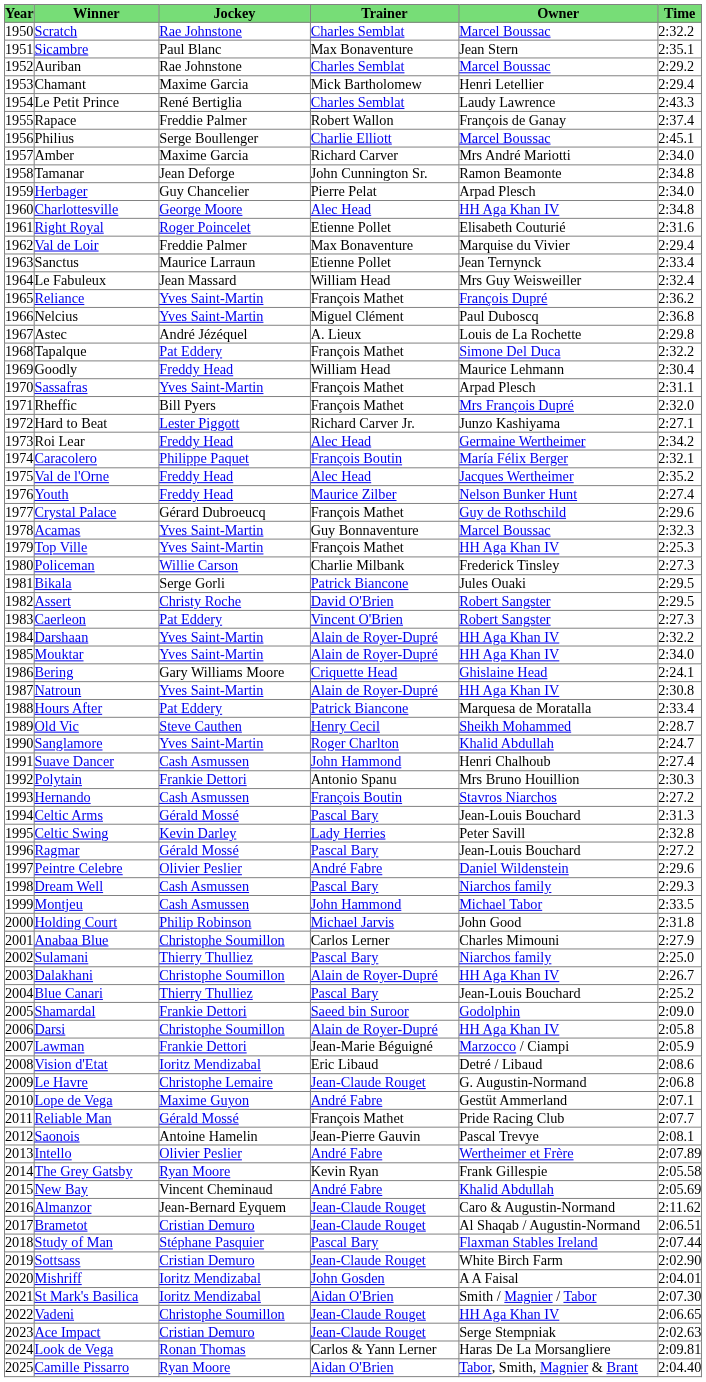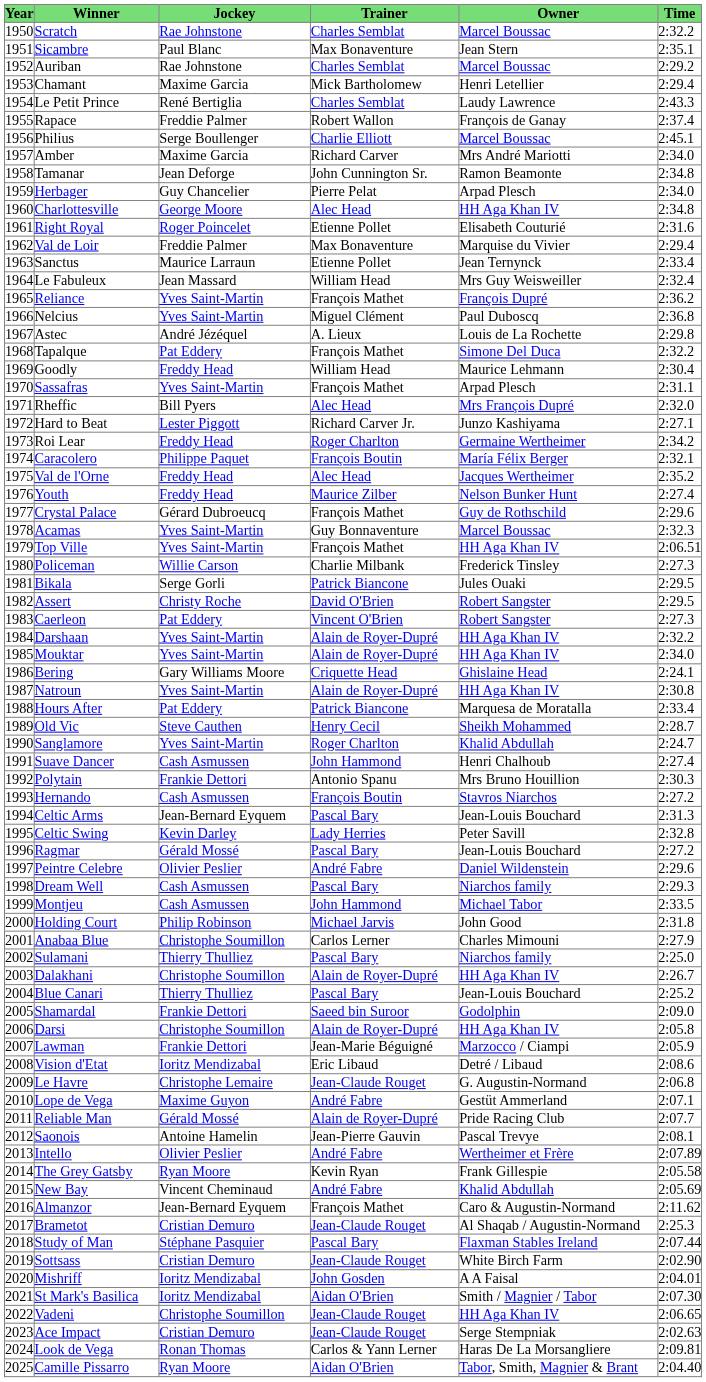 <table class = "sortable" | border="1" cellpadding="0" style="border-collapse: collapse; font-size:90%">
 <tr bgcolor="#77dd77" align="center">
 <th>Year</th>
 <th>Winner</th>
 <th>Jockey</th>
 <th>Trainer</th>
 <th>Owner</th>
 <th>Time</th>
 </tr>
 <tr>
 <td>1950</td>
 <td width=125px><a href='#'>Scratch</a></td>
 <td width=152px><a href='#'>Rae Johnstone</a></td>
 <td width=149px><a href='#'>Charles Semblat</a></td>
 <td width=200px><a href='#'>Marcel Boussac</a></td>
 <td>2:32.2</td>
 </tr>
 <tr>
 <td>1951</td>
 <td><a href='#'>Sicambre</a></td>
 <td>Paul Blanc</td>
 <td>Max Bonaventure</td>
 <td>Jean Stern</td>
 <td>2:35.1</td>
 </tr>
 <tr>
 <td>1952</td>
 <td>Auriban</td>
 <td>Rae Johnstone</td>
 <td><a href='#'>Charles Semblat</a></td>
 <td><a href='#'>Marcel Boussac</a></td>
 <td>2:29.2</td>
 </tr>
 <tr>
 <td>1953</td>
 <td>Chamant</td>
 <td>Maxime Garcia</td>
 <td>Mick Bartholomew</td>
 <td>Henri Letellier</td>
 <td>2:29.4</td>
 </tr>
 <tr>
 <td>1954</td>
 <td>Le Petit Prince</td>
 <td>René Bertiglia</td>
 <td><a href='#'>Charles Semblat</a></td>
 <td>Laudy Lawrence</td>
 <td>2:43.3</td>
 </tr>
 <tr>
 <td>1955</td>
 <td>Rapace</td>
 <td>Freddie Palmer</td>
 <td>Robert Wallon</td>
 <td>François de Ganay</td>
 <td>2:37.4</td>
 </tr>
 <tr>
 <td>1956</td>
 <td>Philius</td>
 <td>Serge Boullenger</td>
 <td><a href='#'>Charlie Elliott</a></td>
 <td><a href='#'>Marcel Boussac</a></td>
 <td>2:45.1</td>
 </tr>
 <tr>
 <td>1957</td>
 <td>Amber</td>
 <td>Maxime Garcia</td>
 <td>Richard Carver</td>
 <td>Mrs André Mariotti</td>
 <td>2:34.0</td>
 </tr>
 <tr>
 <td>1958</td>
 <td>Tamanar</td>
 <td>Jean Deforge</td>
 <td>John Cunnington Sr.</td>
 <td>Ramon Beamonte</td>
 <td>2:34.8</td>
 </tr>
 <tr>
 <td>1959</td>
 <td><a href='#'>Herbager</a></td>
 <td>Guy Chancelier</td>
 <td>Pierre Pelat</td>
 <td>Arpad Plesch</td>
 <td>2:34.0</td>
 </tr>
 <tr>
 <td>1960</td>
 <td><a href='#'>Charlottesville</a></td>
 <td><a href='#'>George Moore</a></td>
 <td><a href='#'>Alec Head</a></td>
 <td><a href='#'>HH Aga Khan IV</a></td>
 <td>2:34.8</td>
 </tr>
 <tr>
 <td>1961</td>
 <td><a href='#'>Right Royal</a></td>
 <td><a href='#'>Roger Poincelet</a></td>
 <td>Etienne Pollet</td>
 <td>Elisabeth Couturié</td>
 <td>2:31.6</td>
 </tr>
 <tr>
 <td>1962</td>
 <td><a href='#'>Val de Loir</a></td>
 <td>Freddie Palmer</td>
 <td>Max Bonaventure</td>
 <td>Marquise du Vivier</td>
 <td>2:29.4</td>
 </tr>
 <tr>
 <td>1963</td>
 <td>Sanctus</td>
 <td>Maurice Larraun</td>
 <td>Etienne Pollet</td>
 <td>Jean Ternynck</td>
 <td>2:33.4</td>
 </tr>
 <tr>
 <td>1964</td>
 <td>Le Fabuleux</td>
 <td>Jean Massard</td>
 <td>William Head</td>
 <td>Mrs Guy Weisweiller</td>
 <td>2:32.4</td>
 </tr>
 <tr>
 <td>1965</td>
 <td><a href='#'>Reliance</a></td>
 <td><a href='#'>Yves Saint-Martin</a></td>
 <td>François Mathet</td>
 <td><a href='#'>François Dupré</a></td>
 <td>2:36.2</td>
 </tr>
 <tr>
 <td>1966</td>
 <td>Nelcius</td>
 <td><a href='#'>Yves Saint-Martin</a></td>
 <td>Miguel Clément</td>
 <td>Paul Duboscq</td>
 <td>2:36.8</td>
 </tr>
 <tr>
 <td>1967</td>
 <td>Astec</td>
 <td>André Jézéquel</td>
 <td>A. Lieux</td>
 <td>Louis de La Rochette</td>
 <td>2:29.8</td>
 </tr>
 <tr>
 <td>1968</td>
 <td>Tapalque</td>
 <td><a href='#'>Pat Eddery</a></td>
 <td>François Mathet</td>
 <td><a href='#'>Simone Del Duca</a></td>
 <td>2:32.2</td>
 </tr>
 <tr>
 <td>1969</td>
 <td>Goodly</td>
 <td><a href='#'>Freddy Head</a></td>
 <td>William Head</td>
 <td>Maurice Lehmann</td>
 <td>2:30.4</td>
 </tr>
 <tr>
 <td>1970</td>
 <td><a href='#'>Sassafras</a></td>
 <td><a href='#'>Yves Saint-Martin</a></td>
 <td>François Mathet</td>
 <td>Arpad Plesch</td>
 <td>2:31.1</td>
 </tr>
 <tr>
 <td>1971</td>
 <td>Rheffic</td>
 <td>Bill Pyers</td>
-<td>François Mathet</td>
+<td><a href='#'>Alec Head</a></td>
 <td><a href='#'>Mrs François Dupré</a></td>
 <td>2:32.0</td>
 </tr>
 <tr>
 <td>1972</td>
 <td>Hard to Beat</td>
 <td><a href='#'>Lester Piggott</a></td>
 <td>Richard Carver Jr.</td>
 <td>Junzo Kashiyama</td>
 <td>2:27.1</td>
 </tr>
 <tr>
 <td>1973</td>
 <td>Roi Lear</td>
 <td><a href='#'>Freddy Head</a></td>
-<td><a href='#'>Alec Head</a></td>
+<td><a href='#'>Roger Charlton</a></td>
 <td><a href='#'>Germaine Wertheimer</a></td>
 <td>2:34.2</td>
 </tr>
 <tr>
 <td>1974</td>
 <td><a href='#'>Caracolero</a></td>
 <td><a href='#'>Philippe Paquet</a></td>
 <td><a href='#'>François Boutin</a></td>
 <td><a href='#'>María Félix Berger</a></td>
 <td>2:32.1</td>
 </tr>
 <tr>
 <td>1975</td>
 <td><a href='#'>Val de l'Orne</a></td>
 <td><a href='#'>Freddy Head</a></td>
 <td><a href='#'>Alec Head</a></td>
 <td><a href='#'>Jacques Wertheimer</a></td>
 <td>2:35.2</td>
 </tr>
 <tr>
 <td>1976</td>
 <td><a href='#'>Youth</a></td>
 <td><a href='#'>Freddy Head</a></td>
 <td><a href='#'>Maurice Zilber</a></td>
 <td><a href='#'>Nelson Bunker Hunt</a></td>
 <td>2:27.4</td>
 </tr>
 <tr>
 <td>1977</td>
 <td><a href='#'>Crystal Palace</a></td>
 <td>Gérard Dubroeucq</td>
 <td>François Mathet</td>
 <td><a href='#'>Guy de Rothschild</a></td>
 <td>2:29.6</td>
 </tr>
 <tr>
 <td>1978</td>
 <td><a href='#'>Acamas</a></td>
 <td><a href='#'>Yves Saint-Martin</a></td>
 <td>Guy Bonnaventure</td>
 <td><a href='#'>Marcel Boussac</a></td>
 <td>2:32.3</td>
 </tr>
 <tr>
 <td>1979</td>
 <td><a href='#'>Top Ville</a></td>
 <td><a href='#'>Yves Saint-Martin</a></td>
 <td>François Mathet</td>
 <td><a href='#'>HH Aga Khan IV</a></td>
-<td>2:25.3</td>
+<td>2:06.51</td>
 </tr>
 <tr>
 <td>1980</td>
 <td><a href='#'>Policeman</a></td>
 <td><a href='#'>Willie Carson</a></td>
 <td>Charlie Milbank</td>
 <td>Frederick Tinsley</td>
 <td>2:27.3</td>
 </tr>
 <tr>
 <td>1981</td>
 <td><a href='#'>Bikala</a></td>
 <td>Serge Gorli</td>
 <td><a href='#'>Patrick Biancone</a></td>
 <td>Jules Ouaki</td>
 <td>2:29.5</td>
 </tr>
 <tr>
 <td>1982</td>
 <td><a href='#'>Assert</a></td>
 <td><a href='#'>Christy Roche</a></td>
 <td><a href='#'>David O'Brien</a></td>
 <td><a href='#'>Robert Sangster</a></td>
 <td>2:29.5</td>
 </tr>
 <tr>
 <td>1983</td>
 <td><a href='#'>Caerleon</a></td>
 <td><a href='#'>Pat Eddery</a></td>
 <td><a href='#'>Vincent O'Brien</a></td>
 <td><a href='#'>Robert Sangster</a></td>
 <td>2:27.3</td>
 </tr>
 <tr>
 <td>1984</td>
 <td><a href='#'>Darshaan</a></td>
 <td><a href='#'>Yves Saint-Martin</a></td>
 <td><a href='#'>Alain de Royer-Dupré</a></td>
 <td><a href='#'>HH Aga Khan IV</a></td>
 <td>2:32.2</td>
 </tr>
 <tr>
 <td>1985</td>
 <td><a href='#'>Mouktar</a></td>
 <td><a href='#'>Yves Saint-Martin</a></td>
 <td><a href='#'>Alain de Royer-Dupré</a></td>
 <td><a href='#'>HH Aga Khan IV</a></td>
 <td>2:34.0</td>
 </tr>
 <tr>
 <td>1986</td>
 <td><a href='#'>Bering</a></td>
 <td>Gary Williams Moore</td>
 <td><a href='#'>Criquette Head</a></td>
 <td><a href='#'>Ghislaine Head</a></td>
 <td>2:24.1</td>
 </tr>
 <tr>
 <td>1987</td>
 <td><a href='#'>Natroun</a></td>
 <td><a href='#'>Yves Saint-Martin</a></td>
 <td><a href='#'>Alain de Royer-Dupré</a></td>
 <td><a href='#'>HH Aga Khan IV</a></td>
 <td>2:30.8</td>
 </tr>
 <tr>
 <td>1988</td>
 <td><a href='#'>Hours After</a></td>
 <td><a href='#'>Pat Eddery</a></td>
 <td><a href='#'>Patrick Biancone</a></td>
 <td>Marquesa de Moratalla</td>
 <td>2:33.4</td>
 </tr>
 <tr>
 <td>1989</td>
 <td><a href='#'>Old Vic</a></td>
 <td><a href='#'>Steve Cauthen</a></td>
 <td><a href='#'>Henry Cecil</a></td>
 <td><a href='#'>Sheikh Mohammed</a></td>
 <td>2:28.7</td>
 </tr>
 <tr>
 <td>1990</td>
 <td><a href='#'>Sanglamore</a></td>
 <td><a href='#'>Yves Saint-Martin</a></td>
 <td><a href='#'>Roger Charlton</a></td>
 <td><a href='#'>Khalid Abdullah</a></td>
 <td>2:24.7</td>
 </tr>
 <tr>
 <td>1991</td>
 <td><a href='#'>Suave Dancer</a></td>
 <td><a href='#'>Cash Asmussen</a></td>
 <td><a href='#'>John Hammond</a></td>
 <td>Henri Chalhoub</td>
 <td>2:27.4</td>
 </tr>
 <tr>
 <td>1992</td>
 <td><a href='#'>Polytain</a></td>
 <td><a href='#'>Frankie Dettori</a></td>
 <td>Antonio Spanu</td>
 <td>Mrs Bruno Houillion</td>
 <td>2:30.3</td>
 </tr>
 <tr>
 <td>1993</td>
 <td><a href='#'>Hernando</a></td>
 <td><a href='#'>Cash Asmussen</a></td>
 <td><a href='#'>François Boutin</a></td>
 <td><a href='#'>Stavros Niarchos</a></td>
 <td>2:27.2</td>
 </tr>
 <tr>
 <td>1994</td>
 <td><a href='#'>Celtic Arms</a></td>
-<td><a href='#'>Gérald Mossé</a></td>
+<td>Jean-Bernard Eyquem</td>
 <td><a href='#'>Pascal Bary</a></td>
 <td>Jean-Louis Bouchard</td>
 <td>2:31.3</td>
 </tr>
 <tr>
 <td>1995</td>
 <td><a href='#'>Celtic Swing</a></td>
 <td><a href='#'>Kevin Darley</a></td>
 <td><a href='#'>Lady Herries</a></td>
 <td>Peter Savill</td>
 <td>2:32.8</td>
 </tr>
 <tr>
 <td>1996</td>
 <td><a href='#'>Ragmar</a></td>
 <td><a href='#'>Gérald Mossé</a></td>
 <td><a href='#'>Pascal Bary</a></td>
 <td>Jean-Louis Bouchard</td>
 <td>2:27.2</td>
 </tr>
 <tr>
 <td>1997</td>
 <td><a href='#'>Peintre Celebre</a></td>
 <td><a href='#'>Olivier Peslier</a></td>
 <td><a href='#'>André Fabre</a></td>
 <td><a href='#'>Daniel Wildenstein</a></td>
 <td>2:29.6</td>
 </tr>
 <tr>
 <td>1998</td>
 <td><a href='#'>Dream Well</a></td>
 <td><a href='#'>Cash Asmussen</a></td>
 <td><a href='#'>Pascal Bary</a></td>
 <td><a href='#'>Niarchos family</a></td>
 <td>2:29.3</td>
 </tr>
 <tr>
 <td>1999</td>
 <td><a href='#'>Montjeu</a></td>
 <td><a href='#'>Cash Asmussen</a></td>
 <td><a href='#'>John Hammond</a></td>
 <td><a href='#'>Michael Tabor</a></td>
 <td>2:33.5</td>
 </tr>
 <tr>
 <td>2000</td>
 <td><a href='#'>Holding Court</a></td>
 <td><a href='#'>Philip Robinson</a></td>
 <td><a href='#'>Michael Jarvis</a></td>
 <td>John Good</td>
 <td>2:31.8</td>
 </tr>
 <tr>
 <td>2001</td>
 <td><a href='#'>Anabaa Blue</a></td>
 <td><a href='#'>Christophe Soumillon</a></td>
 <td>Carlos Lerner</td>
 <td>Charles Mimouni</td>
 <td>2:27.9</td>
 </tr>
 <tr>
 <td>2002</td>
 <td><a href='#'>Sulamani</a></td>
 <td><a href='#'>Thierry Thulliez</a></td>
 <td><a href='#'>Pascal Bary</a></td>
 <td><a href='#'>Niarchos family</a></td>
 <td>2:25.0</td>
 </tr>
 <tr>
 <td>2003</td>
 <td><a href='#'>Dalakhani</a></td>
 <td><a href='#'>Christophe Soumillon</a></td>
 <td><a href='#'>Alain de Royer-Dupré</a></td>
 <td><a href='#'>HH Aga Khan IV</a></td>
 <td>2:26.7</td>
 </tr>
 <tr>
 <td>2004</td>
 <td><a href='#'>Blue Canari</a></td>
 <td><a href='#'>Thierry Thulliez</a></td>
 <td><a href='#'>Pascal Bary</a></td>
 <td>Jean-Louis Bouchard</td>
 <td>2:25.2</td>
 </tr>
 <tr>
 <td>2005</td>
 <td><a href='#'>Shamardal</a></td>
 <td><a href='#'>Frankie Dettori</a></td>
 <td><a href='#'>Saeed bin Suroor</a></td>
 <td><a href='#'>Godolphin</a></td>
 <td>2:09.0</td>
 </tr>
 <tr>
 <td>2006</td>
 <td><a href='#'>Darsi</a></td>
 <td><a href='#'>Christophe Soumillon</a></td>
 <td><a href='#'>Alain de Royer-Dupré</a></td>
 <td><a href='#'>HH Aga Khan IV</a></td>
 <td>2:05.8</td>
 </tr>
 <tr>
 <td>2007</td>
 <td><a href='#'>Lawman</a></td>
 <td><a href='#'>Frankie Dettori</a></td>
 <td>Jean-Marie Béguigné</td>
 <td><a href='#'>Marzocco</a> / Ciampi </td>
 <td>2:05.9</td>
 </tr>
 <tr>
 <td>2008</td>
 <td><a href='#'>Vision d'Etat</a></td>
 <td><a href='#'>Ioritz Mendizabal</a></td>
 <td>Eric Libaud</td>
 <td>Detré / Libaud </td>
 <td>2:08.6</td>
 </tr>
 <tr>
 <td>2009</td>
 <td><a href='#'>Le Havre</a></td>
 <td><a href='#'>Christophe Lemaire</a></td>
 <td><a href='#'>Jean-Claude Rouget</a></td>
 <td>G. Augustin-Normand </td>
 <td>2:06.8</td>
 </tr>
 <tr>
 <td>2010</td>
 <td><a href='#'>Lope de Vega</a></td>
 <td><a href='#'>Maxime Guyon</a></td>
 <td><a href='#'>André Fabre</a></td>
 <td>Gestüt Ammerland</td>
 <td>2:07.1</td>
 </tr>
 <tr>
 <td>2011</td>
 <td><a href='#'>Reliable Man</a></td>
 <td><a href='#'>Gérald Mossé</a></td>
-<td>François Mathet</td>
+<td><a href='#'>Alain de Royer-Dupré</a></td>
 <td>Pride Racing Club</td>
 <td>2:07.7</td>
 </tr>
 <tr>
 <td>2012</td>
 <td><a href='#'>Saonois</a></td>
 <td>Antoine Hamelin</td>
 <td>Jean-Pierre Gauvin</td>
 <td>Pascal Trevye</td>
 <td>2:08.1</td>
 </tr>
 <tr>
 <td>2013</td>
 <td><a href='#'>Intello</a></td>
 <td><a href='#'>Olivier Peslier</a></td>
 <td><a href='#'>André Fabre</a></td>
 <td><a href='#'>Wertheimer et Frère</a></td>
 <td>2:07.89</td>
 </tr>
 <tr>
 <td>2014</td>
 <td><a href='#'>The Grey Gatsby</a></td>
 <td><a href='#'>Ryan Moore</a></td>
 <td>Kevin Ryan</td>
 <td>Frank Gillespie</td>
 <td>2:05.58</td>
 </tr>
 <tr>
 <td>2015</td>
 <td><a href='#'>New Bay</a></td>
 <td>Vincent Cheminaud</td>
 <td><a href='#'>André Fabre</a></td>
 <td><a href='#'>Khalid Abdullah</a></td>
 <td>2:05.69</td>
 </tr>
 <tr>
 <td>2016</td>
 <td><a href='#'>Almanzor</a></td>
 <td>Jean-Bernard Eyquem</td>
-<td><a href='#'>Jean-Claude Rouget</a></td>
+<td>François Mathet</td>
 <td>Caro & Augustin-Normand </td>
 <td>2:11.62</td>
 </tr>
 <tr>
 <td>2017</td>
 <td><a href='#'>Brametot</a></td>
 <td><a href='#'>Cristian Demuro</a></td>
 <td><a href='#'>Jean-Claude Rouget</a></td>
 <td>Al Shaqab / Augustin-Normand </td>
-<td>2:06.51</td>
+<td>2:25.3</td>
 </tr>
 <tr>
 <td>2018</td>
 <td><a href='#'>Study of Man</a></td>
 <td><a href='#'>Stéphane Pasquier</a></td>
 <td><a href='#'>Pascal Bary</a></td>
 <td><a href='#'>Flaxman Stables Ireland</a></td>
 <td>2:07.44</td>
 </tr>
 <tr>
 <td>2019</td>
 <td><a href='#'>Sottsass</a></td>
 <td><a href='#'>Cristian Demuro</a></td>
 <td><a href='#'>Jean-Claude Rouget</a></td>
 <td>White Birch Farm</td>
 <td>2:02.90</td>
 </tr>
 <tr>
 <td>2020</td>
 <td><a href='#'>Mishriff</a></td>
 <td><a href='#'>Ioritz Mendizabal</a></td>
 <td><a href='#'>John Gosden</a></td>
 <td>A A Faisal</td>
 <td>2:04.01</td>
 </tr>
 <tr>
 <td>2021</td>
 <td><a href='#'>St Mark's Basilica</a></td>
 <td><a href='#'>Ioritz Mendizabal</a></td>
 <td><a href='#'>Aidan O'Brien</a></td>
 <td>Smith  / <a href='#'>Magnier</a> / <a href='#'>Tabor</a></td>
 <td>2:07.30</td>
 </tr>
 <tr>
 <td>2022</td>
 <td><a href='#'>Vadeni</a></td>
 <td><a href='#'>Christophe Soumillon</a></td>
 <td><a href='#'>Jean-Claude Rouget</a></td>
 <td><a href='#'>HH Aga Khan IV</a></td>
 <td>2:06.65</td>
 </tr>
 <tr>
 <td>2023</td>
 <td><a href='#'>Ace Impact</a></td>
 <td><a href='#'>Cristian Demuro</a></td>
 <td><a href='#'>Jean-Claude Rouget</a></td>
 <td>Serge Stempniak</td>
 <td>2:02.63</td>
 </tr>
 <tr>
 <td>2024</td>
 <td><a href='#'>Look de Vega</a></td>
 <td><a href='#'>Ronan Thomas</a></td>
 <td>Carlos & Yann Lerner</td>
 <td>Haras De La Morsangliere</td>
 <td>2:09.81</td>
 </tr>
 <tr>
 <td>2025</td>
 <td><a href='#'>Camille Pissarro</a></td>
 <td><a href='#'>Ryan Moore</a></td>
 <td><a href='#'>Aidan O'Brien</a></td>
 <td><a href='#'>Tabor</a>, Smith, <a href='#'>Magnier</a> &  <a href='#'>Brant</a></td>
 <td>2:04.40</td>
 </tr>
 </table>
